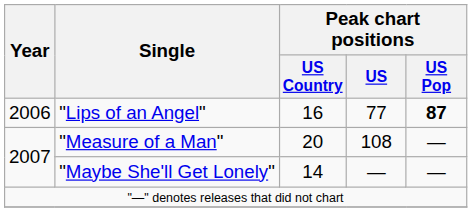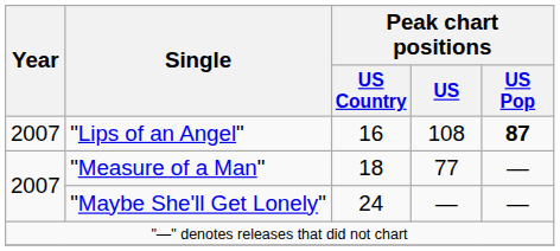 <table class="wikitable" style="text-align:center;">
 <tr>
 <th rowspan="2">Year</th>
 <th rowspan="2">Single</th>
 <th colspan="3">Peak chart positions</th>
 </tr>
 <tr style="font-size:smaller;">
 <th width="45"><a href='#'>US Country</a></th>
 <th width="45"><a href='#'>US</a></th>
 <th width="45"><a href='#'>US<br>Pop</a></th>
 </tr>
 <tr>
-<td>2006</td>
+<td>2007</td>
 <td align="left">"<a href='#'>Lips of an Angel</a>"</td>
 <td>16</td>
-<td>77</td>
+<td>108</td>
 <td><strong>87</strong></td>
 </tr>
 <tr>
 <td rowspan="2">2007</td>
 <td align="left">"<a href='#'>Measure of a Man</a>"</td>
-<td>20</td>
-<td>108</td>
+<td>18</td>
+<td>77</td>
 <td>—</td>
 </tr>
 <tr>
 <td align="left">"<a href='#'>Maybe She'll Get Lonely</a>"</td>
-<td>14</td>
+<td>24</td>
 <td>—</td>
 <td>—</td>
 </tr>
 <tr>
 <td colspan="5" style="font-size:8pt">"—" denotes releases that did not chart</td>
 </tr>
 <tr>
 </tr>
 </table>
